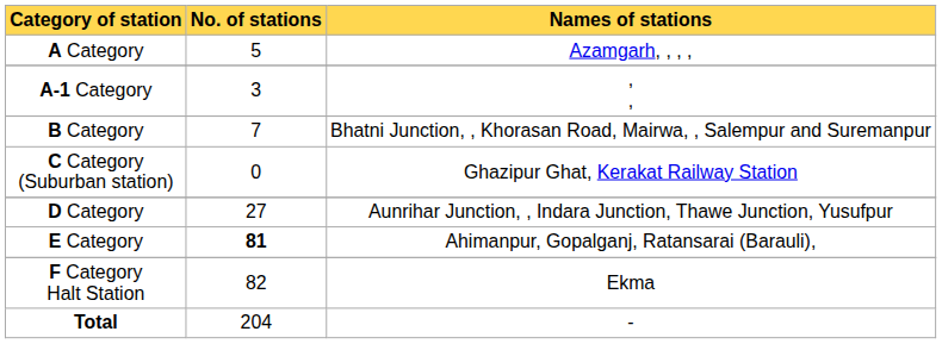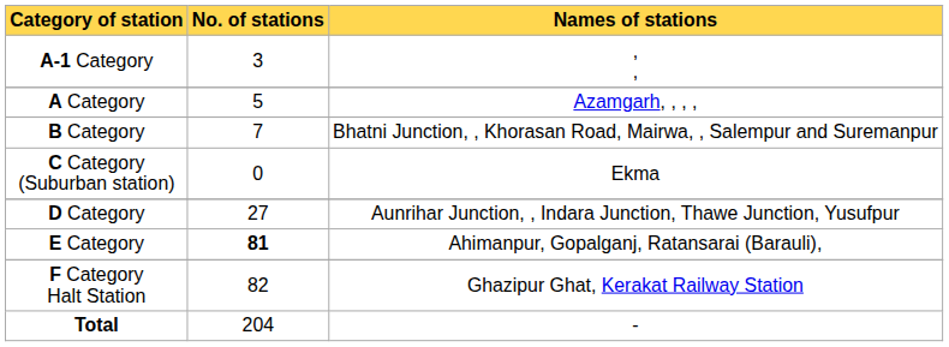 <table class="wikitable sortable" style="background:#fff;">
 <tr>
 <th style="background:#ffd750;" !>Category of station</th>
 <th style="background:#ffd750;" !>No. of stations</th>
 <th style="background:#ffd750;" !>Names of stations</th>
 </tr>
 <tr>
-<td style="text-align:center;"><strong>A</strong> Category</td>
-<td style="text-align:center;">5</td>
-<td style="text-align:center;"><a href='#'>Azamgarh</a>, , , , </td>
+<td style="text-align:center;"><strong>A-1</strong> Category</td>
+<td style="text-align:center;">3</td>
+<td style="text-align:center;">,<br>,</td>
 </tr>
 <tr>
 </tr>
 <tr>
-<td style="text-align:center;"><strong>A-1</strong> Category</td>
-<td style="text-align:center;">3</td>
-<td style="text-align:center;">,<br>,</td>
+<td style="text-align:center;"><strong>A</strong> Category</td>
+<td style="text-align:center;">5</td>
+<td style="text-align:center;"><a href='#'>Azamgarh</a>, , , , </td>
 </tr>
 <tr>
 </tr>
 <tr>
 <td style="text-align:center;"><strong>B</strong> Category</td>
 <td style="text-align:center;">7</td>
 <td style="text-align:center;">Bhatni Junction, , Khorasan Road, Mairwa, , Salempur and Suremanpur</td>
 </tr>
 <tr>
 <td style="text-align:center;"><strong>C</strong> Category<br>(Suburban station)</td>
 <td style="text-align:center;">0</td>
-<td style="text-align:center;">Ghazipur Ghat, <a href='#'>Kerakat Railway Station</a></td>
+<td style="text-align:center;">Ekma</td>
 </tr>
 <tr>
 </tr>
 <tr>
 <td style="text-align:center;"><strong>D</strong> Category</td>
 <td style="text-align:center;">27</td>
 <td style="text-align:center;">Aunrihar Junction, , Indara Junction, Thawe Junction, Yusufpur</td>
 </tr>
 <tr>
 <td style="text-align:center;"><strong>E</strong> Category</td>
 <td style="text-align:center;"><strong>81</strong></td>
 <td style="text-align:center;">Ahimanpur, Gopalganj, Ratansarai (Barauli), </td>
 </tr>
 <tr>
 </tr>
 <tr>
 <td style="text-align:center;"><strong>F</strong> Category<br>Halt Station</td>
 <td style="text-align:center;">82</td>
-<td style="text-align:center;">Ekma</td>
+<td style="text-align:center;">Ghazipur Ghat, <a href='#'>Kerakat Railway Station</a></td>
 </tr>
 <tr>
 <td style="text-align:center;"><strong>Total</strong></td>
 <td style="text-align:center;">204</td>
 <td style="text-align:center;">-</td>
 </tr>
 </table>
